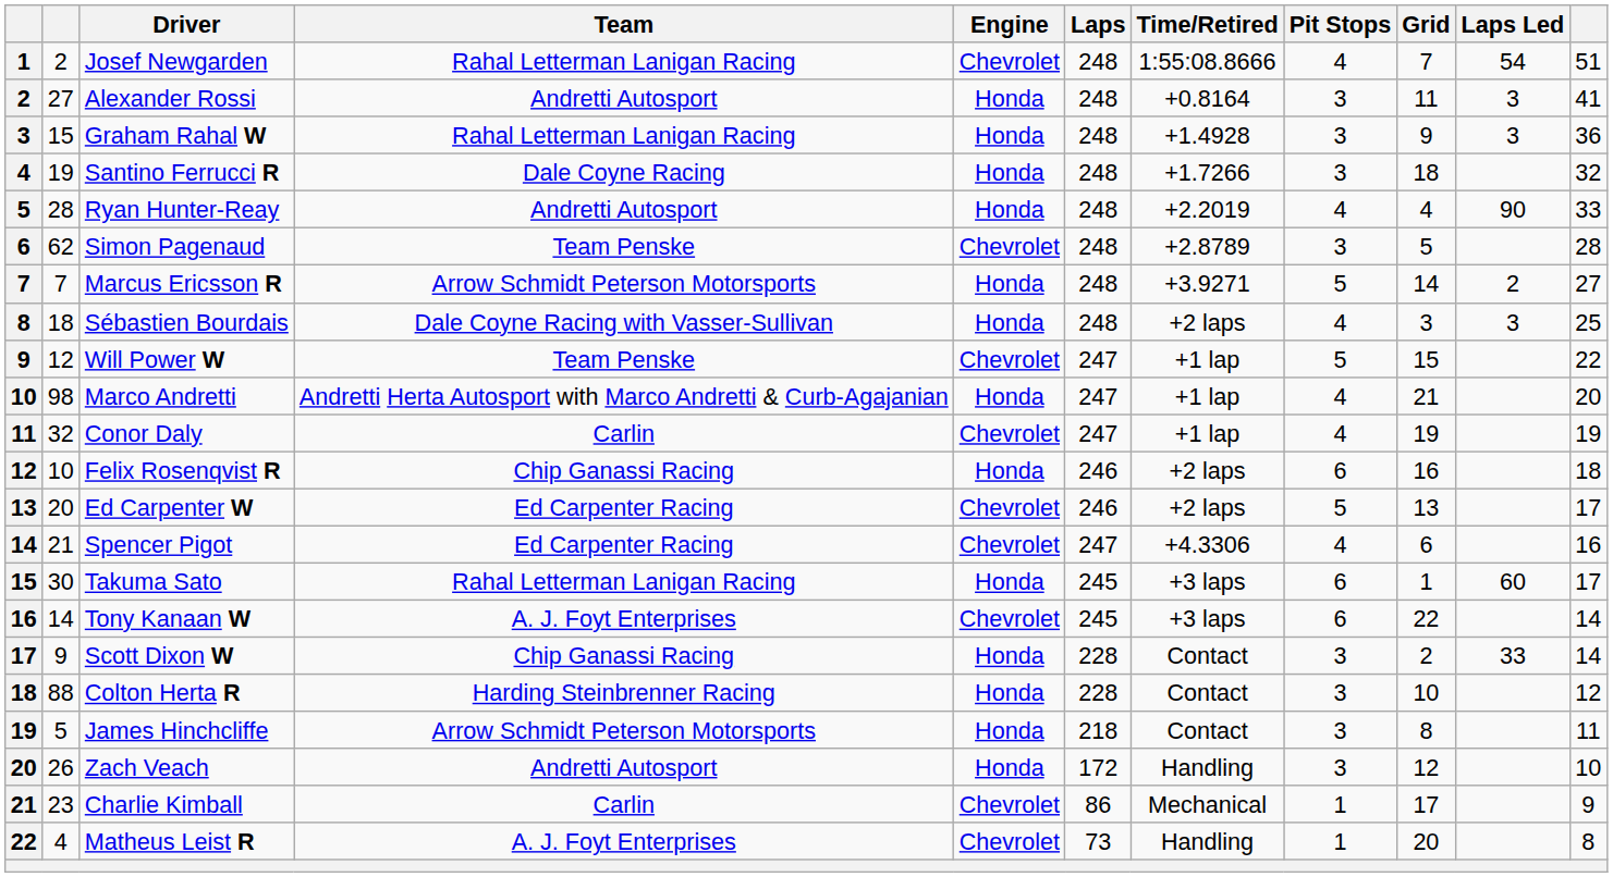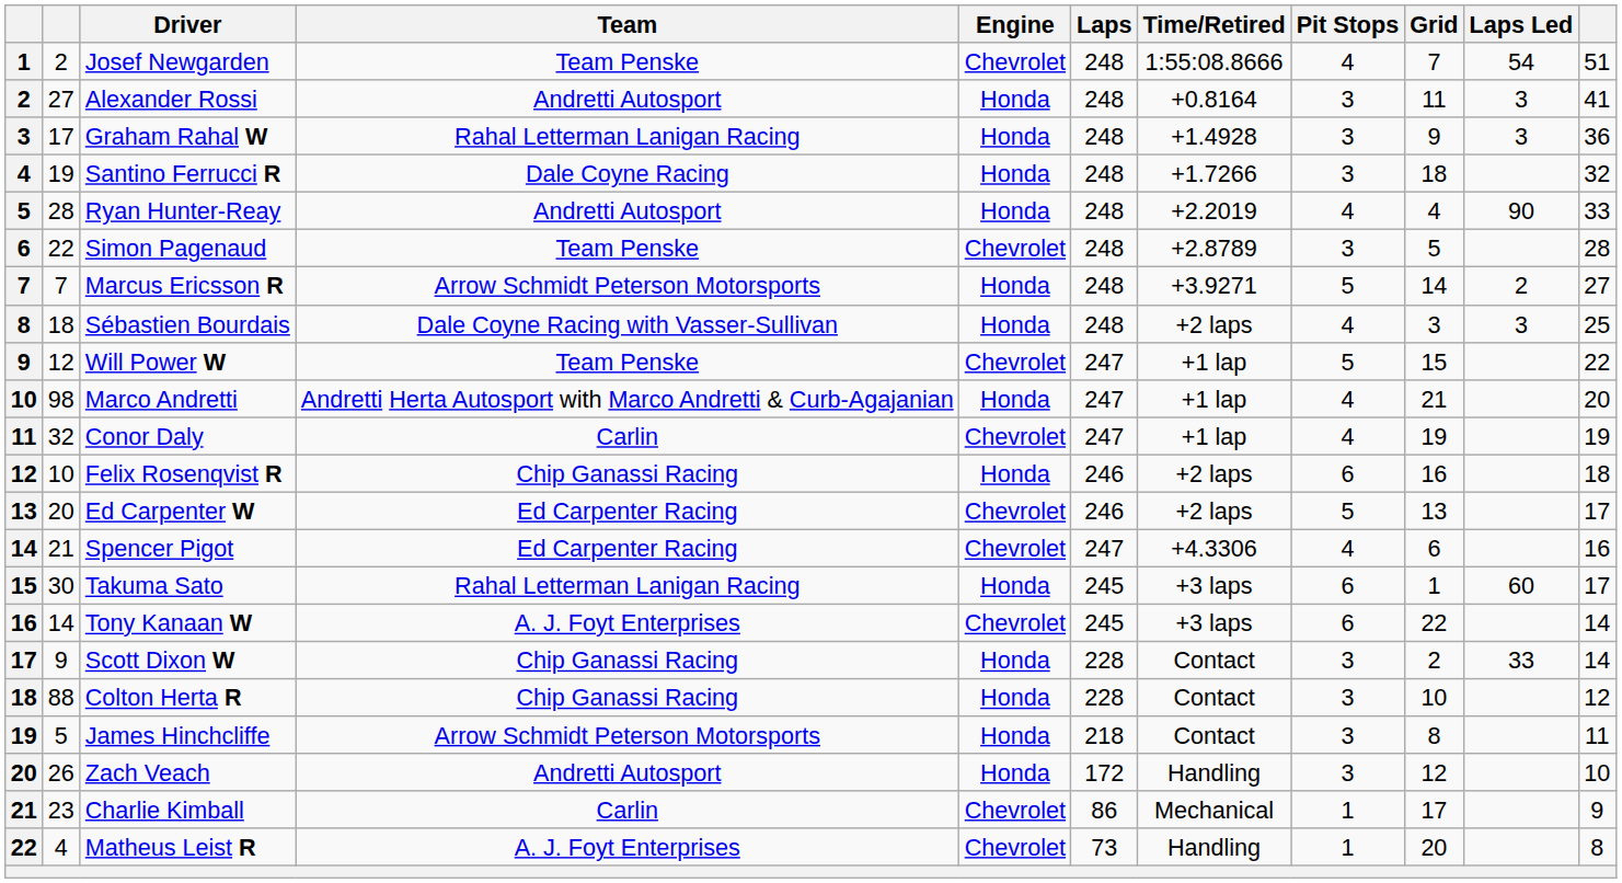 <table class="wikitable" style="text-align:center; font-size: 95%;">
 <tr>
 <th></th>
 <th></th>
 <th>Driver</th>
 <th>Team</th>
 <th>Engine</th>
 <th>Laps</th>
 <th>Time/Retired</th>
 <th>Pit Stops</th>
 <th>Grid</th>
 <th>Laps Led</th>
 <th></th>
 </tr>
 <tr>
 <th>1</th>
 <td>2</td>
 <td align="left"> <a href='#'>Josef Newgarden</a></td>
-<td><a href='#'>Rahal Letterman Lanigan Racing</a></td>
+<td><a href='#'>Team Penske</a></td>
 <td><a href='#'>Chevrolet</a></td>
 <td>248</td>
 <td>1:55:08.8666</td>
 <td>4</td>
 <td>7</td>
 <td>54</td>
 <td>51</td>
 </tr>
 <tr>
 <th>2</th>
 <td>27</td>
 <td align="left"> <a href='#'>Alexander Rossi</a></td>
 <td><a href='#'>Andretti Autosport</a></td>
 <td><a href='#'>Honda</a></td>
 <td>248</td>
 <td>+0.8164</td>
 <td>3</td>
 <td>11</td>
 <td>3</td>
 <td>41</td>
 </tr>
 <tr>
 <th>3</th>
-<td>15</td>
+<td>17</td>
 <td align="left"> <a href='#'>Graham Rahal</a> <strong><span>W</span></strong></td>
 <td><a href='#'>Rahal Letterman Lanigan Racing</a></td>
 <td><a href='#'>Honda</a></td>
 <td>248</td>
 <td>+1.4928</td>
 <td>3</td>
 <td>9</td>
 <td>3</td>
 <td>36</td>
 </tr>
 <tr>
 <th>4</th>
 <td>19</td>
 <td align="left"> <a href='#'>Santino Ferrucci</a> <strong><span>R</span></strong></td>
 <td><a href='#'>Dale Coyne Racing</a></td>
 <td><a href='#'>Honda</a></td>
 <td>248</td>
 <td>+1.7266</td>
 <td>3</td>
 <td>18</td>
 <td></td>
 <td>32</td>
 </tr>
 <tr>
 <th>5</th>
 <td>28</td>
 <td align="left"> <a href='#'>Ryan Hunter-Reay</a></td>
 <td><a href='#'>Andretti Autosport</a></td>
 <td><a href='#'>Honda</a></td>
 <td>248</td>
 <td>+2.2019</td>
 <td>4</td>
 <td>4</td>
 <td>90</td>
 <td>33</td>
 </tr>
 <tr>
 <th>6</th>
-<td>62</td>
+<td>22</td>
 <td align="left"> <a href='#'>Simon Pagenaud</a></td>
 <td><a href='#'>Team Penske</a></td>
 <td><a href='#'>Chevrolet</a></td>
 <td>248</td>
 <td>+2.8789</td>
 <td>3</td>
 <td>5</td>
 <td></td>
 <td>28</td>
 </tr>
 <tr>
 <th>7</th>
 <td>7</td>
 <td align="left"> <a href='#'>Marcus Ericsson</a> <strong><span>R</span></strong></td>
 <td><a href='#'>Arrow Schmidt Peterson Motorsports</a></td>
 <td><a href='#'>Honda</a></td>
 <td>248</td>
 <td>+3.9271</td>
 <td>5</td>
 <td>14</td>
 <td>2</td>
 <td>27</td>
 </tr>
 <tr>
 <th>8</th>
 <td>18</td>
 <td align="left"> <a href='#'>Sébastien Bourdais</a></td>
 <td><a href='#'>Dale Coyne Racing with Vasser-Sullivan</a></td>
 <td><a href='#'>Honda</a></td>
 <td>248</td>
 <td>+2 laps</td>
 <td>4</td>
 <td>3</td>
 <td>3</td>
 <td>25</td>
 </tr>
 <tr>
 <th>9</th>
 <td>12</td>
 <td align="left"> <a href='#'>Will Power</a> <strong><span>W</span></strong></td>
 <td><a href='#'>Team Penske</a></td>
 <td><a href='#'>Chevrolet</a></td>
 <td>247</td>
 <td>+1 lap</td>
 <td>5</td>
 <td>15</td>
 <td></td>
 <td>22</td>
 </tr>
 <tr>
 <th>10</th>
 <td>98</td>
 <td align="left"> <a href='#'>Marco Andretti</a></td>
 <td><a href='#'>Andretti</a> <a href='#'>Herta Autosport</a> with <a href='#'>Marco Andretti</a> & <a href='#'>Curb-Agajanian</a></td>
 <td><a href='#'>Honda</a></td>
 <td>247</td>
 <td>+1 lap</td>
 <td>4</td>
 <td>21</td>
 <td></td>
 <td>20</td>
 </tr>
 <tr>
 <th>11</th>
 <td>32</td>
 <td align="left"> <a href='#'>Conor Daly</a></td>
 <td><a href='#'>Carlin</a></td>
 <td><a href='#'>Chevrolet</a></td>
 <td>247</td>
 <td>+1 lap</td>
 <td>4</td>
 <td>19</td>
 <td></td>
 <td>19</td>
 </tr>
 <tr>
 <th>12</th>
 <td>10</td>
 <td align="left"> <a href='#'>Felix Rosenqvist</a> <strong><span>R</span></strong></td>
 <td><a href='#'>Chip Ganassi Racing</a></td>
 <td><a href='#'>Honda</a></td>
 <td>246</td>
 <td>+2 laps</td>
 <td>6</td>
 <td>16</td>
 <td></td>
 <td>18</td>
 </tr>
 <tr>
 <th>13</th>
 <td>20</td>
 <td align="left"> <a href='#'>Ed Carpenter</a> <strong><span>W</span></strong></td>
 <td><a href='#'>Ed Carpenter Racing</a></td>
 <td><a href='#'>Chevrolet</a></td>
 <td>246</td>
 <td>+2 laps</td>
 <td>5</td>
 <td>13</td>
 <td></td>
 <td>17</td>
 </tr>
 <tr>
 <th>14</th>
 <td>21</td>
 <td align="left"> <a href='#'>Spencer Pigot</a></td>
 <td><a href='#'>Ed Carpenter Racing</a></td>
 <td><a href='#'>Chevrolet</a></td>
 <td>247</td>
 <td>+4.3306</td>
 <td>4</td>
 <td>6</td>
 <td></td>
 <td>16</td>
 </tr>
 <tr>
 <th>15</th>
 <td>30</td>
 <td align="left"> <a href='#'>Takuma Sato</a></td>
 <td><a href='#'>Rahal Letterman Lanigan Racing</a></td>
 <td><a href='#'>Honda</a></td>
 <td>245</td>
 <td>+3 laps</td>
 <td>6</td>
 <td>1</td>
 <td>60</td>
 <td>17</td>
 </tr>
 <tr>
 <th>16</th>
 <td>14</td>
 <td align="left"> <a href='#'>Tony Kanaan</a> <strong><span>W</span></strong></td>
 <td><a href='#'>A. J. Foyt Enterprises</a></td>
 <td><a href='#'>Chevrolet</a></td>
 <td>245</td>
 <td>+3 laps</td>
 <td>6</td>
 <td>22</td>
 <td></td>
 <td>14</td>
 </tr>
 <tr>
 <th>17</th>
 <td>9</td>
 <td align="left"> <a href='#'>Scott Dixon</a> <strong><span>W</span></strong></td>
 <td><a href='#'>Chip Ganassi Racing</a></td>
 <td><a href='#'>Honda</a></td>
 <td>228</td>
 <td>Contact</td>
 <td>3</td>
 <td>2</td>
 <td>33</td>
 <td>14</td>
 </tr>
 <tr>
 <th>18</th>
 <td>88</td>
 <td align="left"> <a href='#'>Colton Herta</a> <strong><span>R</span></strong></td>
-<td><a href='#'>Harding Steinbrenner Racing</a></td>
+<td><a href='#'>Chip Ganassi Racing</a></td>
 <td><a href='#'>Honda</a></td>
 <td>228</td>
 <td>Contact</td>
 <td>3</td>
 <td>10</td>
 <td></td>
 <td>12</td>
 </tr>
 <tr>
 <th>19</th>
 <td>5</td>
 <td align="left"> <a href='#'>James Hinchcliffe</a></td>
 <td><a href='#'>Arrow Schmidt Peterson Motorsports</a></td>
 <td><a href='#'>Honda</a></td>
 <td>218</td>
 <td>Contact</td>
 <td>3</td>
 <td>8</td>
 <td></td>
 <td>11</td>
 </tr>
 <tr>
 <th>20</th>
 <td>26</td>
 <td align="left"> <a href='#'>Zach Veach</a></td>
 <td><a href='#'>Andretti Autosport</a></td>
 <td><a href='#'>Honda</a></td>
 <td>172</td>
 <td>Handling</td>
 <td>3</td>
 <td>12</td>
 <td></td>
 <td>10</td>
 </tr>
 <tr>
 <th>21</th>
 <td>23</td>
 <td align="left"> <a href='#'>Charlie Kimball</a></td>
 <td><a href='#'>Carlin</a></td>
 <td><a href='#'>Chevrolet</a></td>
 <td>86</td>
 <td>Mechanical</td>
 <td>1</td>
 <td>17</td>
 <td></td>
 <td>9</td>
 </tr>
 <tr>
 <th>22</th>
 <td>4</td>
 <td align="left"> <a href='#'>Matheus Leist</a> <strong><span>R</span></strong></td>
 <td><a href='#'>A. J. Foyt Enterprises</a></td>
 <td><a href='#'>Chevrolet</a></td>
 <td>73</td>
 <td>Handling</td>
 <td>1</td>
 <td>20</td>
 <td></td>
 <td>8</td>
 </tr>
 <tr>
 <th colspan="11"></th>
 </tr>
 </table>
